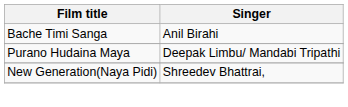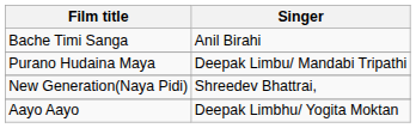 <table class="wikitable">
 <tr>
 <th>Film title</th>
 <th>Singer</th>
 </tr>
 <tr>
 <td>Bache Timi Sanga</td>
 <td>Anil Birahi</td>
 </tr>
 <tr>
 </tr>
 <tr>
 <td>Purano Hudaina Maya</td>
 <td>Deepak Limbu/ Mandabi Tripathi</td>
 </tr>
 <tr>
 </tr>
 <tr>
 <td>New Generation(Naya Pidi)</td>
 <td>Shreedev Bhattrai,</td>
 </tr>
 <tr>
 </tr>
+<tr>
+<td>Aayo Aayo</td>
+<td>Deepak Limbhu/ Yogita Moktan</td>
+</tr>
 </table>
